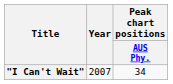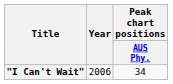 <table class="wikitable plainrowheaders" style="text-align:center;">
 <tr>
 <th scope="col" rowspan="2">Title</th>
 <th scope="col" rowspan="2">Year</th>
 <th scope="col" colspan="1">Peak chart positions</th>
 </tr>
 <tr>
 <th scope="col" style="width:3em;font-size:90%;"><a href='#'>AUS<br>Phy.</a><br></th>
 </tr>
 <tr>
 <th scope="row">"I Can't Wait"</th>
-<td>2007</td>
+<td>2006</td>
 <td>34</td>
 </tr>
 </table>
